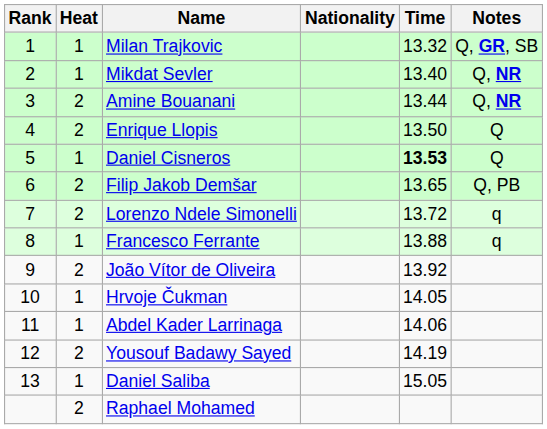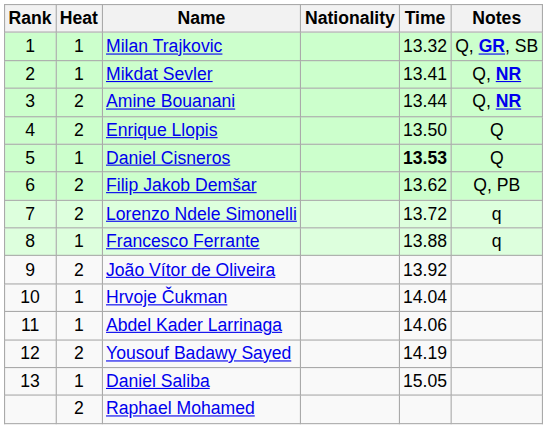 <table class="wikitable sortable" style="text-align:center">
 <tr>
 <th>Rank</th>
 <th>Heat</th>
 <th>Name</th>
 <th>Nationality</th>
 <th>Time</th>
 <th>Notes</th>
 </tr>
 <tr bgcolor=ccffcc>
 <td>1</td>
 <td>1</td>
 <td align=left><a href='#'>Milan Trajkovic</a></td>
 <td align=left></td>
 <td>13.32</td>
 <td>Q, <strong><a href='#'>GR</a></strong>, SB</td>
 </tr>
 <tr bgcolor=ccffcc>
 <td>2</td>
 <td>1</td>
 <td align=left><a href='#'>Mikdat Sevler</a></td>
 <td align=left></td>
-<td>13.40</td>
+<td>13.41</td>
 <td>Q, <strong><a href='#'>NR</a></strong></td>
 </tr>
 <tr bgcolor=ccffcc>
 <td>3</td>
 <td>2</td>
 <td align=left><a href='#'>Amine Bouanani</a></td>
 <td align=left></td>
 <td>13.44</td>
 <td>Q, <strong><a href='#'>NR</a></strong></td>
 </tr>
 <tr bgcolor=ccffcc>
 <td>4</td>
 <td>2</td>
 <td align=left><a href='#'>Enrique Llopis</a></td>
 <td align=left></td>
 <td>13.50</td>
 <td>Q</td>
 </tr>
 <tr bgcolor=ccffcc>
 <td>5</td>
 <td>1</td>
 <td align=left><a href='#'>Daniel Cisneros</a></td>
 <td align=left></td>
 <td><strong>13.53</strong></td>
 <td>Q</td>
 </tr>
 <tr bgcolor=ccffcc>
 <td>6</td>
 <td>2</td>
 <td align=left><a href='#'>Filip Jakob Demšar</a></td>
 <td align=left></td>
-<td>13.65</td>
+<td>13.62</td>
 <td>Q, PB</td>
 </tr>
 <tr bgcolor=ddffdd>
 <td>7</td>
 <td>2</td>
 <td align=left><a href='#'>Lorenzo Ndele Simonelli</a></td>
 <td align=left></td>
 <td>13.72</td>
 <td>q</td>
 </tr>
 <tr bgcolor=ddffdd>
 <td>8</td>
 <td>1</td>
 <td align=left><a href='#'>Francesco Ferrante</a></td>
 <td align=left></td>
 <td>13.88</td>
 <td>q</td>
 </tr>
 <tr>
 <td>9</td>
 <td>2</td>
 <td align=left><a href='#'>João Vítor de Oliveira</a></td>
 <td align=left></td>
 <td>13.92</td>
 <td></td>
 </tr>
 <tr>
 <td>10</td>
 <td>1</td>
 <td align=left><a href='#'>Hrvoje Čukman</a></td>
 <td align=left></td>
-<td>14.05</td>
+<td>14.04</td>
 <td></td>
 </tr>
 <tr>
 <td>11</td>
 <td>1</td>
 <td align=left><a href='#'>Abdel Kader Larrinaga</a></td>
 <td align=left></td>
 <td>14.06</td>
 <td></td>
 </tr>
 <tr>
 <td>12</td>
 <td>2</td>
 <td align=left><a href='#'>Yousouf Badawy Sayed</a></td>
 <td align=left></td>
 <td>14.19</td>
 <td></td>
 </tr>
 <tr>
 <td>13</td>
 <td>1</td>
 <td align=left><a href='#'>Daniel Saliba</a></td>
 <td align=left></td>
 <td>15.05</td>
 <td></td>
 </tr>
 <tr>
 <td></td>
 <td>2</td>
 <td align=left><a href='#'>Raphael Mohamed</a></td>
 <td align=left></td>
 <td></td>
 <td></td>
 </tr>
 </table>
